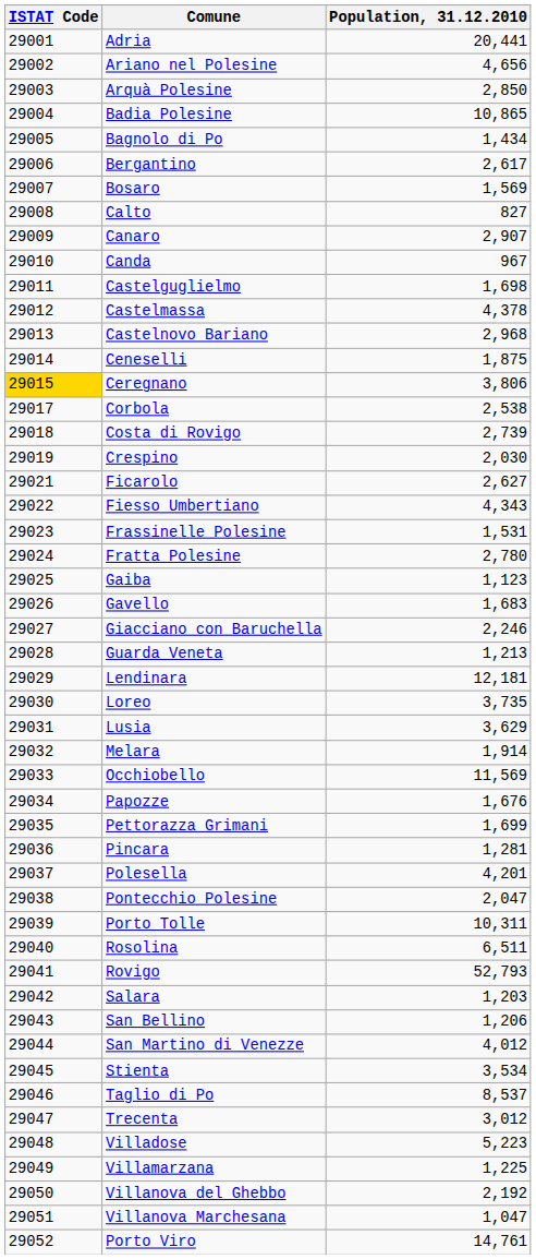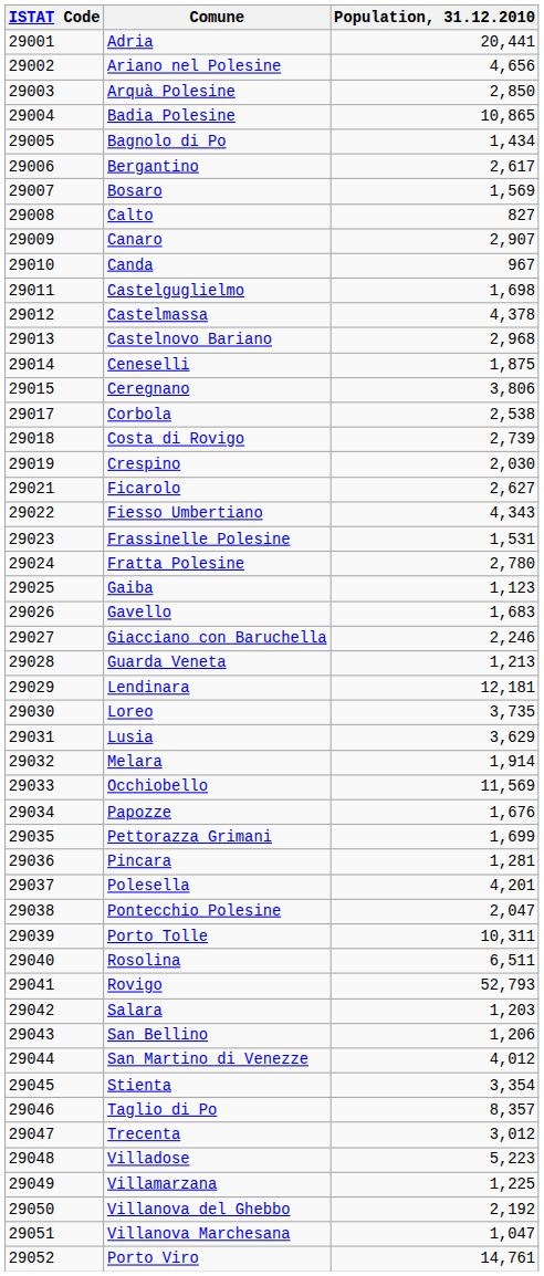 <table class="wikitable sortable">
 <tr>
 <th><a href='#'>ISTAT</a> Code</th>
 <th>Comune</th>
 <th>Population, 31.12.2010</th>
 </tr>
 <tr>
 <td>29001</td>
 <td><a href='#'>Adria</a></td>
 <td align="right">20,441</td>
 </tr>
 <tr>
 <td>29002</td>
 <td><a href='#'>Ariano nel Polesine</a></td>
 <td align="right">4,656</td>
 </tr>
 <tr>
 <td>29003</td>
 <td><a href='#'>Arquà Polesine</a></td>
 <td align="right">2,850</td>
 </tr>
 <tr>
 <td>29004</td>
 <td><a href='#'>Badia Polesine</a></td>
 <td align="right">10,865</td>
 </tr>
 <tr>
 <td>29005</td>
 <td><a href='#'>Bagnolo di Po</a></td>
 <td align="right">1,434</td>
 </tr>
 <tr>
 <td>29006</td>
 <td><a href='#'>Bergantino</a></td>
 <td align="right">2,617</td>
 </tr>
 <tr>
 <td>29007</td>
 <td><a href='#'>Bosaro</a></td>
 <td align="right">1,569</td>
 </tr>
 <tr>
 <td>29008</td>
 <td><a href='#'>Calto</a></td>
 <td align="right">827</td>
 </tr>
 <tr>
 <td>29009</td>
 <td><a href='#'>Canaro</a></td>
 <td align="right">2,907</td>
 </tr>
 <tr>
 <td>29010</td>
 <td><a href='#'>Canda</a></td>
 <td align="right">967</td>
 </tr>
 <tr>
 <td>29011</td>
 <td><a href='#'>Castelguglielmo</a></td>
 <td align="right">1,698</td>
 </tr>
 <tr>
 <td>29012</td>
 <td><a href='#'>Castelmassa</a></td>
 <td align="right">4,378</td>
 </tr>
 <tr>
 <td>29013</td>
 <td><a href='#'>Castelnovo Bariano</a></td>
 <td align="right">2,968</td>
 </tr>
 <tr>
 <td>29014</td>
 <td><a href='#'>Ceneselli</a></td>
 <td align="right">1,875</td>
 </tr>
 <tr>
-<td style="background: gold;">29015</td>
+<td>29015</td>
 <td><a href='#'>Ceregnano</a></td>
 <td align="right">3,806</td>
 </tr>
 <tr>
 <td>29017</td>
 <td><a href='#'>Corbola</a></td>
 <td align="right">2,538</td>
 </tr>
 <tr>
 <td>29018</td>
 <td><a href='#'>Costa di Rovigo</a></td>
 <td align="right">2,739</td>
 </tr>
 <tr>
 <td>29019</td>
 <td><a href='#'>Crespino</a></td>
 <td align="right">2,030</td>
 </tr>
 <tr>
 <td>29021</td>
 <td><a href='#'>Ficarolo</a></td>
 <td align="right">2,627</td>
 </tr>
 <tr>
 <td>29022</td>
 <td><a href='#'>Fiesso Umbertiano</a></td>
 <td align="right">4,343</td>
 </tr>
 <tr>
 <td>29023</td>
 <td><a href='#'>Frassinelle Polesine</a></td>
 <td align="right">1,531</td>
 </tr>
 <tr>
 <td>29024</td>
 <td><a href='#'>Fratta Polesine</a></td>
 <td align="right">2,780</td>
 </tr>
 <tr>
 <td>29025</td>
 <td><a href='#'>Gaiba</a></td>
 <td align="right">1,123</td>
 </tr>
 <tr>
 <td>29026</td>
 <td><a href='#'>Gavello</a></td>
 <td align="right">1,683</td>
 </tr>
 <tr>
 <td>29027</td>
 <td><a href='#'>Giacciano con Baruchella</a></td>
 <td align="right">2,246</td>
 </tr>
 <tr>
 <td>29028</td>
 <td><a href='#'>Guarda Veneta</a></td>
 <td align="right">1,213</td>
 </tr>
 <tr>
 <td>29029</td>
 <td><a href='#'>Lendinara</a></td>
 <td align="right">12,181</td>
 </tr>
 <tr>
 <td>29030</td>
 <td><a href='#'>Loreo</a></td>
 <td align="right">3,735</td>
 </tr>
 <tr>
 <td>29031</td>
 <td><a href='#'>Lusia</a></td>
 <td align="right">3,629</td>
 </tr>
 <tr>
 <td>29032</td>
 <td><a href='#'>Melara</a></td>
 <td align="right">1,914</td>
 </tr>
 <tr>
 <td>29033</td>
 <td><a href='#'>Occhiobello</a></td>
 <td align="right">11,569</td>
 </tr>
 <tr>
 <td>29034</td>
 <td><a href='#'>Papozze</a></td>
 <td align="right">1,676</td>
 </tr>
 <tr>
 <td>29035</td>
 <td><a href='#'>Pettorazza Grimani</a></td>
 <td align="right">1,699</td>
 </tr>
 <tr>
 <td>29036</td>
 <td><a href='#'>Pincara</a></td>
 <td align="right">1,281</td>
 </tr>
 <tr>
 <td>29037</td>
 <td><a href='#'>Polesella</a></td>
 <td align="right">4,201</td>
 </tr>
 <tr>
 <td>29038</td>
 <td><a href='#'>Pontecchio Polesine</a></td>
 <td align="right">2,047</td>
 </tr>
 <tr>
 <td>29039</td>
 <td><a href='#'>Porto Tolle</a></td>
 <td align="right">10,311</td>
 </tr>
 <tr>
 <td>29040</td>
 <td><a href='#'>Rosolina</a></td>
 <td align="right">6,511</td>
 </tr>
 <tr>
 <td>29041</td>
 <td><a href='#'>Rovigo</a></td>
 <td align="right">52,793</td>
 </tr>
 <tr>
 <td>29042</td>
 <td><a href='#'>Salara</a></td>
 <td align="right">1,203</td>
 </tr>
 <tr>
 <td>29043</td>
 <td><a href='#'>San Bellino</a></td>
 <td align="right">1,206</td>
 </tr>
 <tr>
 <td>29044</td>
 <td><a href='#'>San Martino di Venezze</a></td>
 <td align="right">4,012</td>
 </tr>
 <tr>
 <td>29045</td>
 <td><a href='#'>Stienta</a></td>
-<td align="right">3,534</td>
+<td align="right">3,354</td>
 </tr>
 <tr>
 <td>29046</td>
 <td><a href='#'>Taglio di Po</a></td>
-<td align="right">8,537</td>
+<td align="right">8,357</td>
 </tr>
 <tr>
 <td>29047</td>
 <td><a href='#'>Trecenta</a></td>
 <td align="right">3,012</td>
 </tr>
 <tr>
 <td>29048</td>
 <td><a href='#'>Villadose</a></td>
 <td align="right">5,223</td>
 </tr>
 <tr>
 <td>29049</td>
 <td><a href='#'>Villamarzana</a></td>
 <td align="right">1,225</td>
 </tr>
 <tr>
 <td>29050</td>
 <td><a href='#'>Villanova del Ghebbo</a></td>
 <td align="right">2,192</td>
 </tr>
 <tr>
 <td>29051</td>
 <td><a href='#'>Villanova Marchesana</a></td>
 <td align="right">1,047</td>
 </tr>
 <tr>
 <td>29052</td>
 <td><a href='#'>Porto Viro</a></td>
 <td align="right">14,761</td>
 </tr>
 <tr>
 </tr>
 </table>
